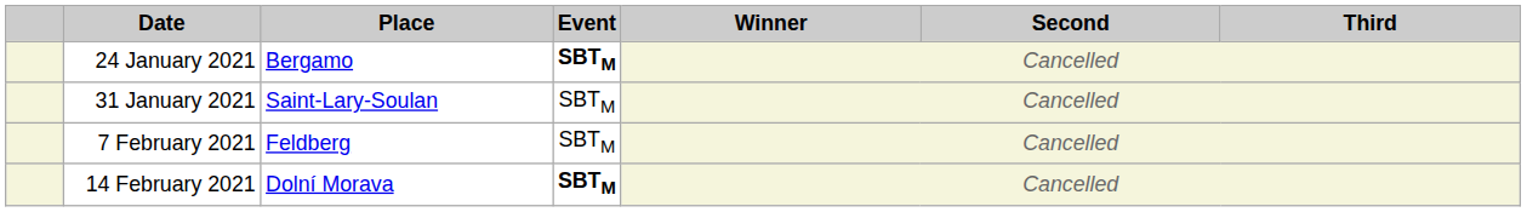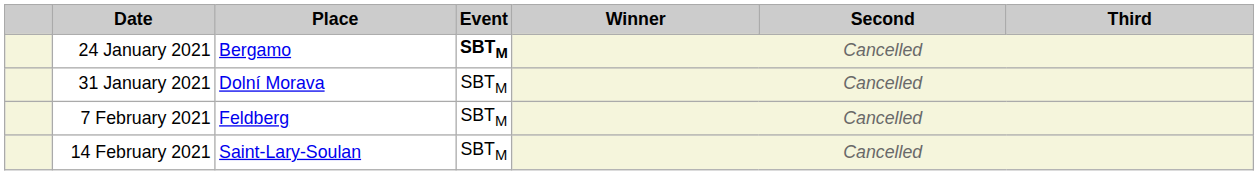 <table class="wikitable plainrowheaders" style="background:#fff; font-size:86%; line-height:16px; border:grey solid 1px; border-collapse:collapse;">
 <tr>
 <th scope="col" style="background:#ccc; width:30px;"></th>
 <th scope="col" style="background:#ccc; width:120px;">Date</th>
 <th scope="col" style="background:#ccc; width:180px;">Place</th>
 <th scope="col" style="background:#ccc; width:30px;">Event</th>
 <th scope="col" style="background:#ccc; width:185px;">Winner</th>
 <th scope="col" style="background:#ccc; width:185px;">Second</th>
 <th scope="col" style="background:#ccc; width:185px;">Third</th>
 </tr>
 <tr>
 <td bgcolor="F5F5DC"></td>
 <td align="right">24 January 2021</td>
 <td> <a href='#'>Bergamo</a></td>
 <td align="center"><strong>SBT<sub>M </sub></strong></td>
 <td colspan=5 align=center bgcolor="F5F5DC" style=color:#696969><em>Cancelled</em></td>
 </tr>
 <tr>
 <td bgcolor="F5F5DC"></td>
 <td align="right">31 January 2021</td>
-<td> <a href='#'>Saint-Lary-Soulan</a></td>
+<td> <a href='#'>Dolní Morava</a></td>
 <td align="center">SBT<sub>M </sub></td>
 <td colspan=5 align=center bgcolor="F5F5DC" style=color:#696969><em>Cancelled</em></td>
 </tr>
 <tr>
 <td bgcolor="F5F5DC"></td>
 <td align="right">7 February 2021</td>
 <td> <a href='#'>Feldberg</a></td>
 <td align="center">SBT<sub>M </sub></td>
 <td colspan=5 align=center bgcolor="F5F5DC" style=color:#696969><em>Cancelled</em></td>
 </tr>
 <tr>
 <td bgcolor="F5F5DC"></td>
 <td align="right">14 February 2021</td>
-<td> <a href='#'>Dolní Morava</a></td>
-<td align="center"><strong>SBT<sub>M </sub></strong></td>
+<td> <a href='#'>Saint-Lary-Soulan</a></td>
+<td align="center">SBT<sub>M </sub></td>
 <td colspan=5 align=center bgcolor="F5F5DC" style=color:#696969><em>Cancelled</em></td>
 </tr>
 </table>
